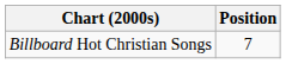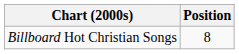 <table class="wikitable">
 <tr>
 <th>Chart (2000s)</th>
 <th>Position</th>
 </tr>
 <tr>
 <td><em>Billboard</em> Hot Christian Songs</td>
-<td align="center">7</td>
+<td align="center">8</td>
 </tr>
 </table>
